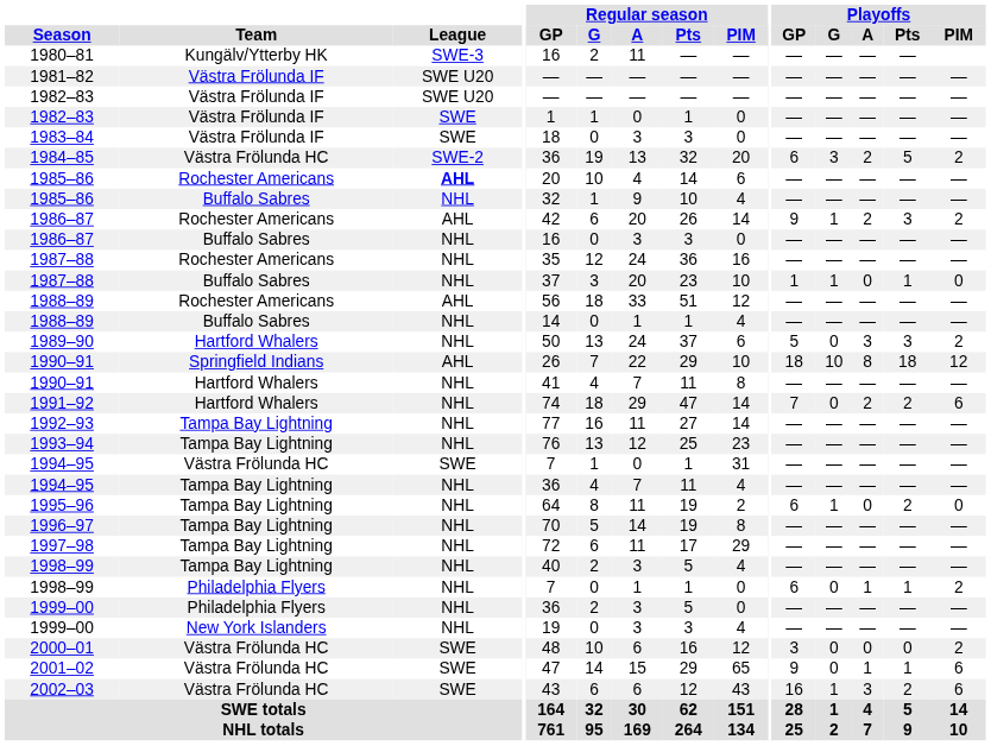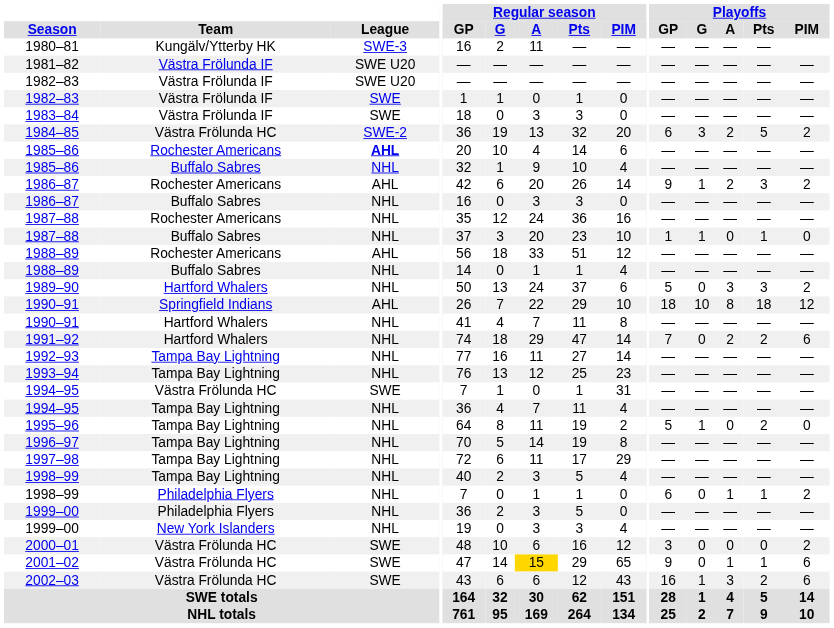 <table border="0" cellpadding="1" cellspacing="0" style="text-align:center; width:60em">
 <tr bgcolor="#e0e0e0">
 <th colspan="3" bgcolor="#ffffff"></th>
 <th rowspan="100" bgcolor="#ffffff"></th>
 <th colspan="5"><a href='#'>Regular season</a></th>
 <th rowspan="100" bgcolor="#ffffff"></th>
 <th colspan="5"><a href='#'>Playoffs</a></th>
 </tr>
 <tr bgcolor="#e0e0e0">
 <th><a href='#'>Season</a></th>
 <th>Team</th>
 <th>League</th>
 <th>GP</th>
 <th><a href='#'>G</a></th>
 <th><a href='#'>A</a></th>
 <th><a href='#'>Pts</a></th>
 <th><a href='#'>PIM</a></th>
 <th>GP</th>
 <th>G</th>
 <th>A</th>
 <th>Pts</th>
 <th>PIM</th>
 </tr>
 <tr>
 <td>1980–81</td>
 <td>Kungälv/Ytterby HK</td>
 <td><a href='#'>SWE-3</a></td>
 <td>16</td>
 <td 9>2</td>
 <td>11</td>
 <td>—</td>
 <td>—</td>
 <td>—</td>
 <td>—</td>
 <td>—</td>
 <td>—</td>
 </tr>
 <tr bgcolor="#f0f0f0">
 <td>1981–82</td>
 <td><a href='#'>Västra Frölunda IF</a></td>
 <td>SWE U20</td>
 <td>—</td>
 <td>—</td>
 <td>—</td>
 <td>—</td>
 <td>—</td>
 <td>—</td>
 <td>—</td>
 <td>—</td>
 <td>—</td>
 <td>—</td>
 </tr>
 <tr>
 <td>1982–83</td>
 <td>Västra Frölunda IF</td>
 <td>SWE U20</td>
 <td>—</td>
 <td>—</td>
 <td>—</td>
 <td>—</td>
 <td>—</td>
 <td>—</td>
 <td>—</td>
 <td>—</td>
 <td>—</td>
 <td>—</td>
 </tr>
 <tr bgcolor="#f0f0f0">
 <td><a href='#'>1982–83</a></td>
 <td>Västra Frölunda IF</td>
 <td><a href='#'>SWE</a></td>
 <td>1</td>
 <td>1</td>
 <td>0</td>
 <td>1</td>
 <td>0</td>
 <td>—</td>
 <td>—</td>
 <td>—</td>
 <td>—</td>
 <td>—</td>
 </tr>
 <tr>
 <td><a href='#'>1983–84</a></td>
 <td>Västra Frölunda IF</td>
 <td>SWE</td>
 <td>18</td>
 <td>0</td>
 <td>3</td>
 <td>3</td>
 <td>0</td>
 <td>—</td>
 <td>—</td>
 <td>—</td>
 <td>—</td>
 <td>—</td>
 </tr>
 <tr bgcolor="#f0f0f0">
 <td><a href='#'>1984–85</a></td>
 <td>Västra Frölunda HC</td>
 <td><a href='#'>SWE-2</a></td>
 <td>36</td>
 <td>19</td>
 <td>13</td>
 <td>32</td>
 <td>20</td>
 <td>6</td>
 <td>3</td>
 <td>2</td>
 <td>5</td>
 <td>2</td>
 </tr>
 <tr>
 <td><a href='#'>1985–86</a></td>
 <td><a href='#'>Rochester Americans</a></td>
 <td><strong><a href='#'>AHL</a></strong></td>
 <td>20</td>
 <td>10</td>
 <td>4</td>
 <td>14</td>
 <td>6</td>
 <td>—</td>
 <td>—</td>
 <td>—</td>
 <td>—</td>
 <td>—</td>
 </tr>
 <tr bgcolor="#f0f0f0">
 <td><a href='#'>1985–86</a></td>
 <td><a href='#'>Buffalo Sabres</a></td>
 <td><a href='#'>NHL</a></td>
 <td>32</td>
 <td>1</td>
 <td>9</td>
 <td>10</td>
 <td>4</td>
 <td>—</td>
 <td>—</td>
 <td>—</td>
 <td>—</td>
 <td>—</td>
 </tr>
 <tr>
 <td><a href='#'>1986–87</a></td>
 <td>Rochester Americans</td>
 <td>AHL</td>
 <td>42</td>
 <td>6</td>
 <td>20</td>
 <td>26</td>
 <td>14</td>
 <td>9</td>
 <td>1</td>
 <td>2</td>
 <td>3</td>
 <td>2</td>
 </tr>
 <tr bgcolor="#f0f0f0">
 <td><a href='#'>1986–87</a></td>
 <td>Buffalo Sabres</td>
 <td>NHL</td>
 <td>16</td>
 <td>0</td>
 <td>3</td>
 <td>3</td>
 <td>0</td>
 <td>—</td>
 <td>—</td>
 <td>—</td>
 <td>—</td>
 <td>—</td>
 </tr>
 <tr>
 <td><a href='#'>1987–88</a></td>
 <td>Rochester Americans</td>
 <td>NHL</td>
 <td>35</td>
 <td>12</td>
 <td>24</td>
 <td>36</td>
 <td>16</td>
 <td>—</td>
 <td>—</td>
 <td>—</td>
 <td>—</td>
 <td>—</td>
 </tr>
 <tr bgcolor="#f0f0f0">
 <td><a href='#'>1987–88</a></td>
 <td>Buffalo Sabres</td>
 <td>NHL</td>
 <td>37</td>
 <td>3</td>
 <td>20</td>
 <td>23</td>
 <td>10</td>
 <td>1</td>
 <td>1</td>
 <td>0</td>
 <td>1</td>
 <td>0</td>
 </tr>
 <tr>
 <td><a href='#'>1988–89</a></td>
 <td>Rochester Americans</td>
 <td>AHL</td>
 <td>56</td>
 <td>18</td>
 <td>33</td>
 <td>51</td>
 <td>12</td>
 <td>—</td>
 <td>—</td>
 <td>—</td>
 <td>—</td>
 <td>—</td>
 </tr>
 <tr bgcolor="#f0f0f0">
 <td><a href='#'>1988–89</a></td>
 <td>Buffalo Sabres</td>
 <td>NHL</td>
 <td>14</td>
 <td>0</td>
 <td>1</td>
 <td>1</td>
 <td>4</td>
 <td>—</td>
 <td>—</td>
 <td>—</td>
 <td>—</td>
 <td>—</td>
 </tr>
 <tr>
 <td><a href='#'>1989–90</a></td>
 <td><a href='#'>Hartford Whalers</a></td>
 <td>NHL</td>
 <td>50</td>
 <td>13</td>
 <td>24</td>
 <td>37</td>
 <td>6</td>
 <td>5</td>
 <td>0</td>
 <td>3</td>
 <td>3</td>
 <td>2</td>
 </tr>
 <tr bgcolor="#f0f0f0">
 <td><a href='#'>1990–91</a></td>
 <td><a href='#'>Springfield Indians</a></td>
 <td>AHL</td>
 <td>26</td>
 <td>7</td>
 <td>22</td>
 <td>29</td>
 <td>10</td>
 <td>18</td>
 <td>10</td>
 <td>8</td>
 <td>18</td>
 <td>12</td>
 </tr>
 <tr>
 <td><a href='#'>1990–91</a></td>
 <td>Hartford Whalers</td>
 <td>NHL</td>
 <td>41</td>
 <td>4</td>
 <td>7</td>
 <td>11</td>
 <td>8</td>
 <td>—</td>
 <td>—</td>
 <td>—</td>
 <td>—</td>
 <td>—</td>
 </tr>
 <tr bgcolor="#f0f0f0">
 <td><a href='#'>1991–92</a></td>
 <td>Hartford Whalers</td>
 <td>NHL</td>
 <td>74</td>
 <td>18</td>
 <td>29</td>
 <td>47</td>
 <td>14</td>
 <td>7</td>
 <td>0</td>
 <td>2</td>
 <td>2</td>
 <td>6</td>
 </tr>
 <tr>
 <td><a href='#'>1992–93</a></td>
 <td><a href='#'>Tampa Bay Lightning</a></td>
 <td>NHL</td>
 <td>77</td>
 <td>16</td>
 <td>11</td>
 <td>27</td>
 <td>14</td>
 <td>—</td>
 <td>—</td>
 <td>—</td>
 <td>—</td>
 <td>—</td>
 </tr>
 <tr bgcolor="#f0f0f0">
 <td><a href='#'>1993–94</a></td>
 <td>Tampa Bay Lightning</td>
 <td>NHL</td>
 <td>76</td>
 <td>13</td>
 <td>12</td>
 <td>25</td>
 <td>23</td>
 <td>—</td>
 <td>—</td>
 <td>—</td>
 <td>—</td>
 <td>—</td>
 </tr>
 <tr>
 <td><a href='#'>1994–95</a></td>
 <td>Västra Frölunda HC</td>
 <td>SWE</td>
 <td>7</td>
 <td>1</td>
 <td>0</td>
 <td>1</td>
 <td>31</td>
 <td>—</td>
 <td>—</td>
 <td>—</td>
 <td>—</td>
 <td>—</td>
 </tr>
 <tr bgcolor="#f0f0f0">
 <td><a href='#'>1994–95</a></td>
 <td>Tampa Bay Lightning</td>
 <td>NHL</td>
 <td>36</td>
 <td>4</td>
 <td>7</td>
 <td>11</td>
 <td>4</td>
 <td>—</td>
 <td>—</td>
 <td>—</td>
 <td>—</td>
 <td>—</td>
 </tr>
 <tr>
 <td><a href='#'>1995–96</a></td>
 <td>Tampa Bay Lightning</td>
 <td>NHL</td>
 <td>64</td>
 <td>8</td>
 <td>11</td>
 <td>19</td>
 <td>2</td>
-<td>6</td>
+<td>5</td>
 <td>1</td>
 <td>0</td>
 <td>2</td>
 <td>0</td>
 </tr>
 <tr bgcolor="#f0f0f0">
 <td><a href='#'>1996–97</a></td>
 <td>Tampa Bay Lightning</td>
 <td>NHL</td>
 <td>70</td>
 <td>5</td>
 <td>14</td>
 <td>19</td>
 <td>8</td>
 <td>—</td>
 <td>—</td>
 <td>—</td>
 <td>—</td>
 <td>—</td>
 </tr>
 <tr>
 <td><a href='#'>1997–98</a></td>
 <td>Tampa Bay Lightning</td>
 <td>NHL</td>
 <td>72</td>
 <td>6</td>
 <td>11</td>
 <td>17</td>
 <td>29</td>
 <td>—</td>
 <td>—</td>
 <td>—</td>
 <td>—</td>
 <td>—</td>
 </tr>
 <tr bgcolor="#f0f0f0">
 <td><a href='#'>1998–99</a></td>
 <td>Tampa Bay Lightning</td>
 <td>NHL</td>
 <td>40</td>
 <td>2</td>
 <td>3</td>
 <td>5</td>
 <td>4</td>
 <td>—</td>
 <td>—</td>
 <td>—</td>
 <td>—</td>
 <td>—</td>
 </tr>
 <tr>
 <td>1998–99</td>
 <td><a href='#'>Philadelphia Flyers</a></td>
 <td>NHL</td>
 <td>7</td>
 <td>0</td>
 <td>1</td>
 <td>1</td>
 <td>0</td>
 <td>6</td>
 <td>0</td>
 <td>1</td>
 <td>1</td>
 <td>2</td>
 </tr>
 <tr bgcolor="#f0f0f0">
 <td><a href='#'>1999–00</a></td>
 <td>Philadelphia Flyers</td>
 <td>NHL</td>
 <td>36</td>
 <td>2</td>
 <td>3</td>
 <td>5</td>
 <td>0</td>
 <td>—</td>
 <td>—</td>
 <td>—</td>
 <td>—</td>
 <td>—</td>
 </tr>
 <tr>
 <td>1999–00</td>
 <td><a href='#'>New York Islanders</a></td>
 <td>NHL</td>
 <td>19</td>
 <td>0</td>
 <td>3</td>
 <td>3</td>
 <td>4</td>
 <td>—</td>
 <td>—</td>
 <td>—</td>
 <td>—</td>
 <td>—</td>
 </tr>
 <tr bgcolor="#f0f0f0">
 <td><a href='#'>2000–01</a></td>
 <td>Västra Frölunda HC</td>
 <td>SWE</td>
 <td>48</td>
 <td>10</td>
 <td>6</td>
 <td>16</td>
 <td>12</td>
 <td>3</td>
 <td>0</td>
 <td>0</td>
 <td>0</td>
 <td>2</td>
 </tr>
 <tr>
 <td><a href='#'>2001–02</a></td>
 <td>Västra Frölunda HC</td>
 <td>SWE</td>
 <td>47</td>
 <td>14</td>
-<td>15</td>
+<td style="background: gold;">15</td>
 <td>29</td>
 <td>65</td>
 <td>9</td>
 <td>0</td>
 <td>1</td>
 <td>1</td>
 <td>6</td>
 </tr>
 <tr bgcolor="#f0f0f0">
 <td><a href='#'>2002–03</a></td>
 <td>Västra Frölunda HC</td>
 <td>SWE</td>
 <td>43</td>
 <td>6</td>
 <td>6</td>
 <td>12</td>
 <td>43</td>
 <td>16</td>
 <td>1</td>
 <td>3</td>
 <td>2</td>
 <td>6</td>
 </tr>
 <tr bgcolor="#e0e0e0">
 <th colspan="3">SWE totals</th>
 <th>164</th>
 <th>32</th>
 <th>30</th>
 <th>62</th>
 <th>151</th>
 <th>28</th>
 <th>1</th>
 <th>4</th>
 <th>5</th>
 <th>14</th>
 </tr>
 <tr bgcolor="#e0e0e0">
 <th colspan="3">NHL totals</th>
 <th>761</th>
 <th>95</th>
 <th>169</th>
 <th>264</th>
 <th>134</th>
 <th>25</th>
 <th>2</th>
 <th>7</th>
 <th>9</th>
 <th>10</th>
 </tr>
 </table>
